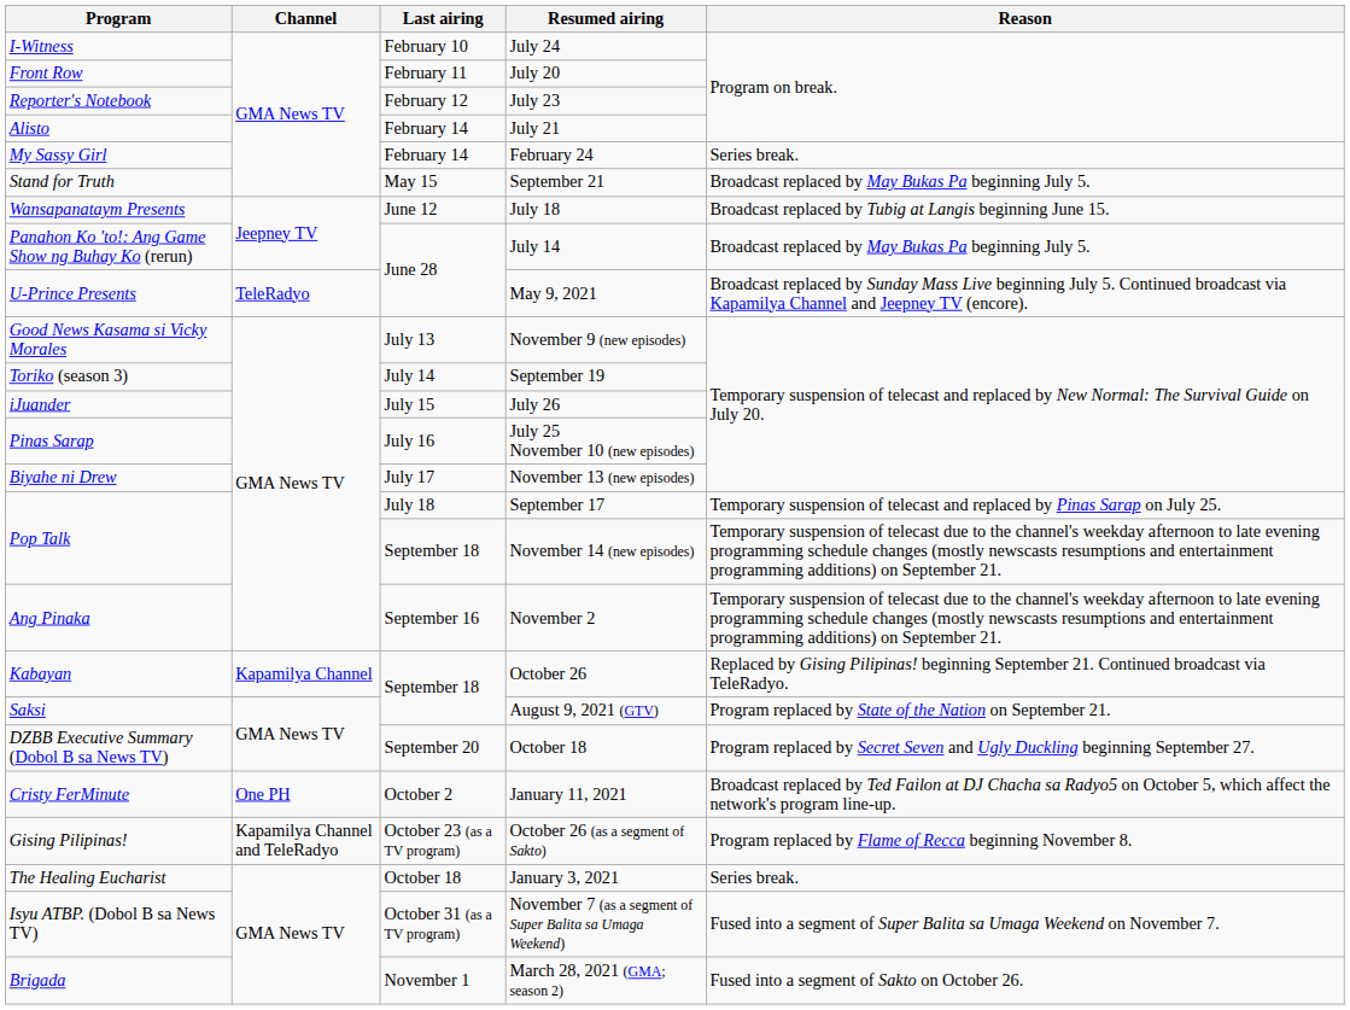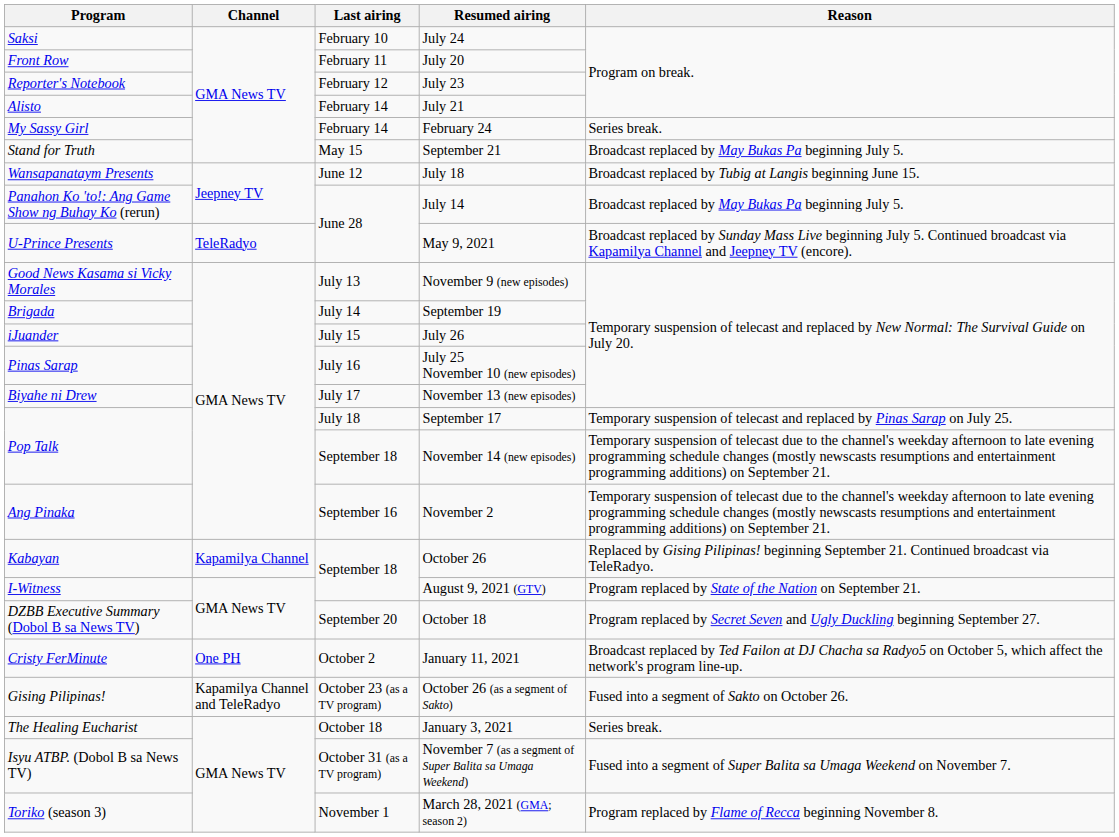 <table class="wikitable">
 <tr>
 <th>Program</th>
 <th>Channel</th>
 <th>Last airing</th>
 <th>Resumed airing</th>
 <th>Reason</th>
 </tr>
 <tr>
-<td><em><a href='#'>I-Witness</a></em></td>
+<td><em><a href='#'>Saksi</a></em></td>
 <td rowspan="6"><a href='#'>GMA News TV</a></td>
 <td>February 10</td>
 <td>July 24</td>
 <td rowspan="4">Program on break.</td>
 </tr>
 <tr>
 <td><em><a href='#'>Front Row</a></em></td>
 <td>February 11</td>
 <td>July 20</td>
 </tr>
 <tr>
 <td><em><a href='#'>Reporter's Notebook</a></em></td>
 <td>February 12</td>
 <td>July 23</td>
 </tr>
 <tr>
 <td><em><a href='#'>Alisto</a></em></td>
 <td>February 14</td>
 <td>July 21</td>
 </tr>
 <tr>
 <td><em><a href='#'>My Sassy Girl</a></em></td>
 <td>February 14</td>
 <td>February 24</td>
 <td>Series break.</td>
 </tr>
 <tr>
 <td><em>Stand for Truth</em></td>
 <td>May 15</td>
 <td>September 21</td>
 <td>Broadcast replaced by <em><a href='#'>May Bukas Pa</a></em> beginning July 5.</td>
 </tr>
 <tr>
 <td><em><a href='#'>Wansapanataym Presents</a></em></td>
 <td rowspan=2><a href='#'>Jeepney TV</a></td>
 <td>June 12</td>
 <td>July 18</td>
 <td>Broadcast replaced by <em>Tubig at Langis</em> beginning June 15.</td>
 </tr>
 <tr>
 <td><em><a href='#'>Panahon Ko 'to!: Ang Game Show ng Buhay Ko</a></em> (rerun)</td>
 <td rowspan=2>June 28</td>
 <td>July 14</td>
 <td>Broadcast replaced by <em><a href='#'>May Bukas Pa</a></em> beginning July 5.</td>
 </tr>
 <tr>
 <td><em><a href='#'>U-Prince Presents</a></em></td>
 <td><a href='#'>TeleRadyo</a></td>
 <td>May 9, 2021</td>
 <td>Broadcast replaced by <em>Sunday Mass Live</em> beginning July 5. Continued broadcast via <a href='#'>Kapamilya Channel</a> and <a href='#'>Jeepney TV</a> (encore).</td>
 </tr>
 <tr>
 <td><em><a href='#'>Good News Kasama si Vicky Morales</a></em></td>
 <td rowspan="8">GMA News TV</td>
 <td>July 13</td>
 <td>November 9 <small>(new episodes)</small></td>
 <td rowspan="5">Temporary suspension of telecast and replaced by <em>New Normal: The Survival Guide</em> on July 20.</td>
 </tr>
 <tr>
-<td><em><a href='#'>Toriko</a></em> (season 3)</td>
+<td><em><a href='#'>Brigada</a></em></td>
 <td>July 14</td>
 <td>September 19</td>
 </tr>
 <tr>
 <td><em><a href='#'>iJuander</a></em></td>
 <td>July 15</td>
 <td>July 26</td>
 </tr>
 <tr>
 <td><em><a href='#'>Pinas Sarap</a></em></td>
 <td>July 16</td>
 <td>July 25<br>November 10 <small>(new episodes)</small></td>
 </tr>
 <tr>
 <td><em><a href='#'>Biyahe ni Drew</a></em></td>
 <td>July 17</td>
 <td>November 13 <small>(new episodes)</small></td>
 </tr>
 <tr>
 <td rowspan="2"><em><a href='#'>Pop Talk</a></em></td>
 <td>July 18</td>
 <td>September 17</td>
 <td>Temporary suspension of telecast and replaced by <em><a href='#'>Pinas Sarap</a></em> on July 25.</td>
 </tr>
 <tr>
 <td>September 18</td>
 <td>November 14 <small>(new episodes)</small></td>
 <td>Temporary suspension of telecast due to the channel's weekday afternoon to late evening programming schedule changes (mostly newscasts resumptions and entertainment programming additions) on September 21.</td>
 </tr>
 <tr>
 <td><em><a href='#'>Ang Pinaka</a></em></td>
 <td>September 16</td>
 <td>November 2</td>
 <td>Temporary suspension of telecast due to the channel's weekday afternoon to late evening programming schedule changes (mostly newscasts resumptions and entertainment programming additions) on September 21.</td>
 </tr>
 <tr>
 <td><em><a href='#'>Kabayan</a></em></td>
 <td><a href='#'>Kapamilya Channel</a></td>
 <td rowspan=2>September 18</td>
 <td>October 26</td>
 <td>Replaced by <em>Gising Pilipinas!</em> beginning September 21. Continued broadcast via TeleRadyo.</td>
 </tr>
 <tr>
-<td><em><a href='#'>Saksi</a></em></td>
+<td><em><a href='#'>I-Witness</a></em></td>
 <td rowspan="2">GMA News TV</td>
 <td>August 9, 2021 <small>(<a href='#'>GTV</a>)</small></td>
 <td>Program replaced by <em><a href='#'>State of the Nation</a></em> on September 21.</td>
 </tr>
 <tr>
 <td><em>DZBB Executive Summary</em> (<a href='#'>Dobol B sa News TV</a>)</td>
 <td>September 20</td>
 <td>October 18</td>
 <td>Program replaced by <em><a href='#'>Secret Seven</a></em> and <em><a href='#'>Ugly Duckling</a></em> beginning September 27.</td>
 </tr>
 <tr>
 <td><em><a href='#'>Cristy FerMinute</a></em></td>
 <td><a href='#'>One PH</a></td>
 <td>October 2</td>
 <td>January 11, 2021</td>
 <td>Broadcast replaced by <em>Ted Failon at DJ Chacha sa Radyo5</em> on October 5, which affect the network's program line-up.</td>
 </tr>
 <tr>
 <td><em>Gising Pilipinas!</em></td>
 <td>Kapamilya Channel and TeleRadyo</td>
 <td>October 23 <small>(as a TV program)</small></td>
 <td>October 26 <small>(as a segment of <em>Sakto</em>)</small></td>
-<td>Program replaced by <em><a href='#'>Flame of Recca</a></em> beginning November 8.</td>
+<td>Fused into a segment of <em>Sakto</em> on October 26.</td>
 </tr>
 <tr>
 <td><em>The Healing Eucharist</em></td>
 <td rowspan="3">GMA News TV</td>
 <td>October 18</td>
 <td>January 3, 2021</td>
 <td>Series break.</td>
 </tr>
 <tr>
 <td><em>Isyu ATBP.</em> (Dobol B sa News TV)</td>
 <td>October 31 <small>(as a TV program)</small></td>
 <td>November 7 <small>(as a segment of <em>Super Balita sa Umaga Weekend</em>)</small></td>
 <td>Fused into a segment of <em>Super Balita sa Umaga Weekend</em> on November 7.</td>
 </tr>
 <tr>
-<td><em><a href='#'>Brigada</a></em></td>
+<td><em><a href='#'>Toriko</a></em> (season 3)</td>
 <td>November 1</td>
 <td>March 28, 2021 <small>(<a href='#'>GMA</a>; season 2)</small></td>
-<td>Fused into a segment of <em>Sakto</em> on October 26.</td>
+<td>Program replaced by <em><a href='#'>Flame of Recca</a></em> beginning November 8.</td>
 </tr>
 </table>
